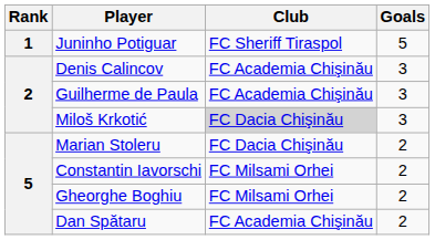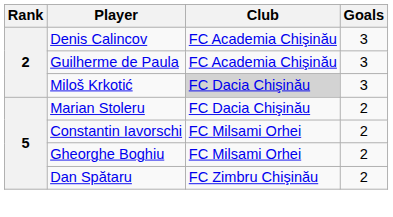 <table class="wikitable">
 <tr>
 <th>Rank</th>
 <th>Player</th>
 <th>Club</th>
 <th>Goals</th>
-</tr>
-<tr>
-<th rowspan=1 align=center>1</th>
-<td> <a href='#'>Juninho Potiguar</a></td>
-<td><a href='#'>FC Sheriff Tiraspol</a></td>
-<td align=center>5</td>
 </tr>
 <tr>
 <th rowspan=3 align=center>2</th>
 <td> <a href='#'>Denis Calincov</a></td>
 <td><a href='#'>FC Academia Chişinău</a></td>
 <td align=center>3</td>
 </tr>
 <tr>
 <td> <a href='#'>Guilherme de Paula</a></td>
 <td><a href='#'>FC Academia Chişinău</a></td>
 <td align=center>3</td>
 </tr>
 <tr>
 <td> <a href='#'>Miloš Krkotić</a></td>
 <td style="background: lightgrey;"><a href='#'>FC Dacia Chişinău</a></td>
 <td align=center>3</td>
 </tr>
 <tr>
 <th rowspan=4 align=center>5</th>
 <td> <a href='#'>Marian Stoleru</a></td>
 <td><a href='#'>FC Dacia Chişinău</a></td>
 <td align=center>2</td>
 </tr>
 <tr>
 <td> <a href='#'>Constantin Iavorschi</a></td>
 <td><a href='#'>FC Milsami Orhei</a></td>
 <td align=center>2</td>
 </tr>
 <tr>
 <td> <a href='#'>Gheorghe Boghiu</a></td>
 <td><a href='#'>FC Milsami Orhei</a></td>
 <td align=center>2</td>
 </tr>
 <tr>
 <td> <a href='#'>Dan Spătaru</a></td>
-<td><a href='#'>FC Academia Chişinău</a></td>
+<td><a href='#'>FC Zimbru Chişinău</a></td>
 <td align=center>2</td>
 </tr>
 </table>
